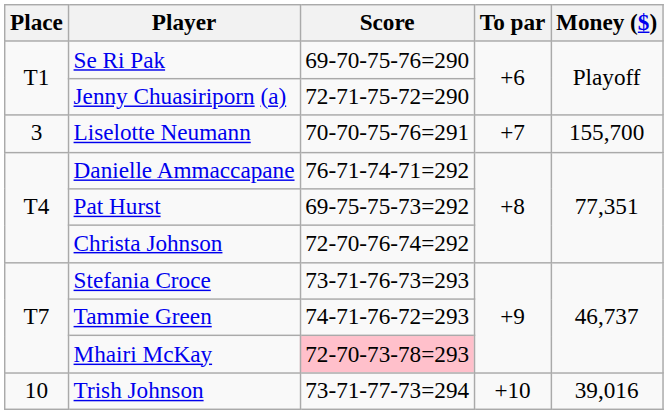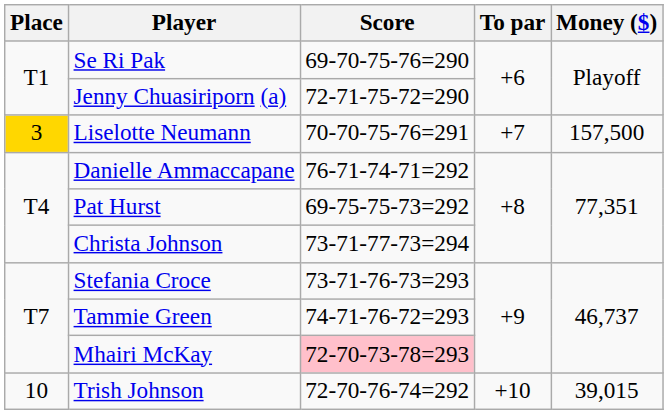 <table class="wikitable">
 <tr>
 <th>Place</th>
 <th>Player</th>
 <th>Score</th>
 <th>To par</th>
 <th>Money (<a href='#'>$</a>)</th>
 </tr>
 <tr>
 <td align=center rowspan=2>T1</td>
 <td> <a href='#'>Se Ri Pak</a></td>
 <td>69-70-75-76=290</td>
 <td align=center rowspan=2>+6</td>
 <td rowspan=2 align=center>Playoff</td>
 </tr>
 <tr>
 <td> <a href='#'>Jenny Chuasiriporn</a> <a href='#'>(a)</a></td>
 <td>72-71-75-72=290</td>
 </tr>
 <tr>
-<td align=center>3</td>
+<td align=center style="background: gold;">3</td>
 <td> <a href='#'>Liselotte Neumann</a></td>
 <td>70-70-75-76=291</td>
 <td align=center>+7</td>
-<td align=center>155,700</td>
+<td align=center>157,500</td>
 </tr>
 <tr>
 <td align=center rowspan=3>T4</td>
 <td> <a href='#'>Danielle Ammaccapane</a></td>
 <td>76-71-74-71=292</td>
 <td align=center rowspan=3>+8</td>
 <td align=center rowspan=3>77,351</td>
 </tr>
 <tr>
 <td> <a href='#'>Pat Hurst</a></td>
 <td>69-75-75-73=292</td>
 </tr>
 <tr>
 <td> <a href='#'>Christa Johnson</a></td>
-<td>72-70-76-74=292</td>
+<td>73-71-77-73=294</td>
 </tr>
 <tr>
 <td align=center rowspan=3>T7</td>
 <td> <a href='#'>Stefania Croce</a></td>
 <td>73-71-76-73=293</td>
 <td align=center rowspan=3>+9</td>
 <td align=center rowspan=3>46,737</td>
 </tr>
 <tr>
 <td> <a href='#'>Tammie Green</a></td>
 <td>74-71-76-72=293</td>
 </tr>
 <tr>
 <td> <a href='#'>Mhairi McKay</a></td>
 <td style="background: pink;">72-70-73-78=293</td>
 </tr>
 <tr>
 <td align=center>10</td>
 <td> <a href='#'>Trish Johnson</a></td>
-<td>73-71-77-73=294</td>
+<td>72-70-76-74=292</td>
 <td align=center>+10</td>
-<td align=center>39,016</td>
+<td align=center>39,015</td>
 </tr>
 </table>
